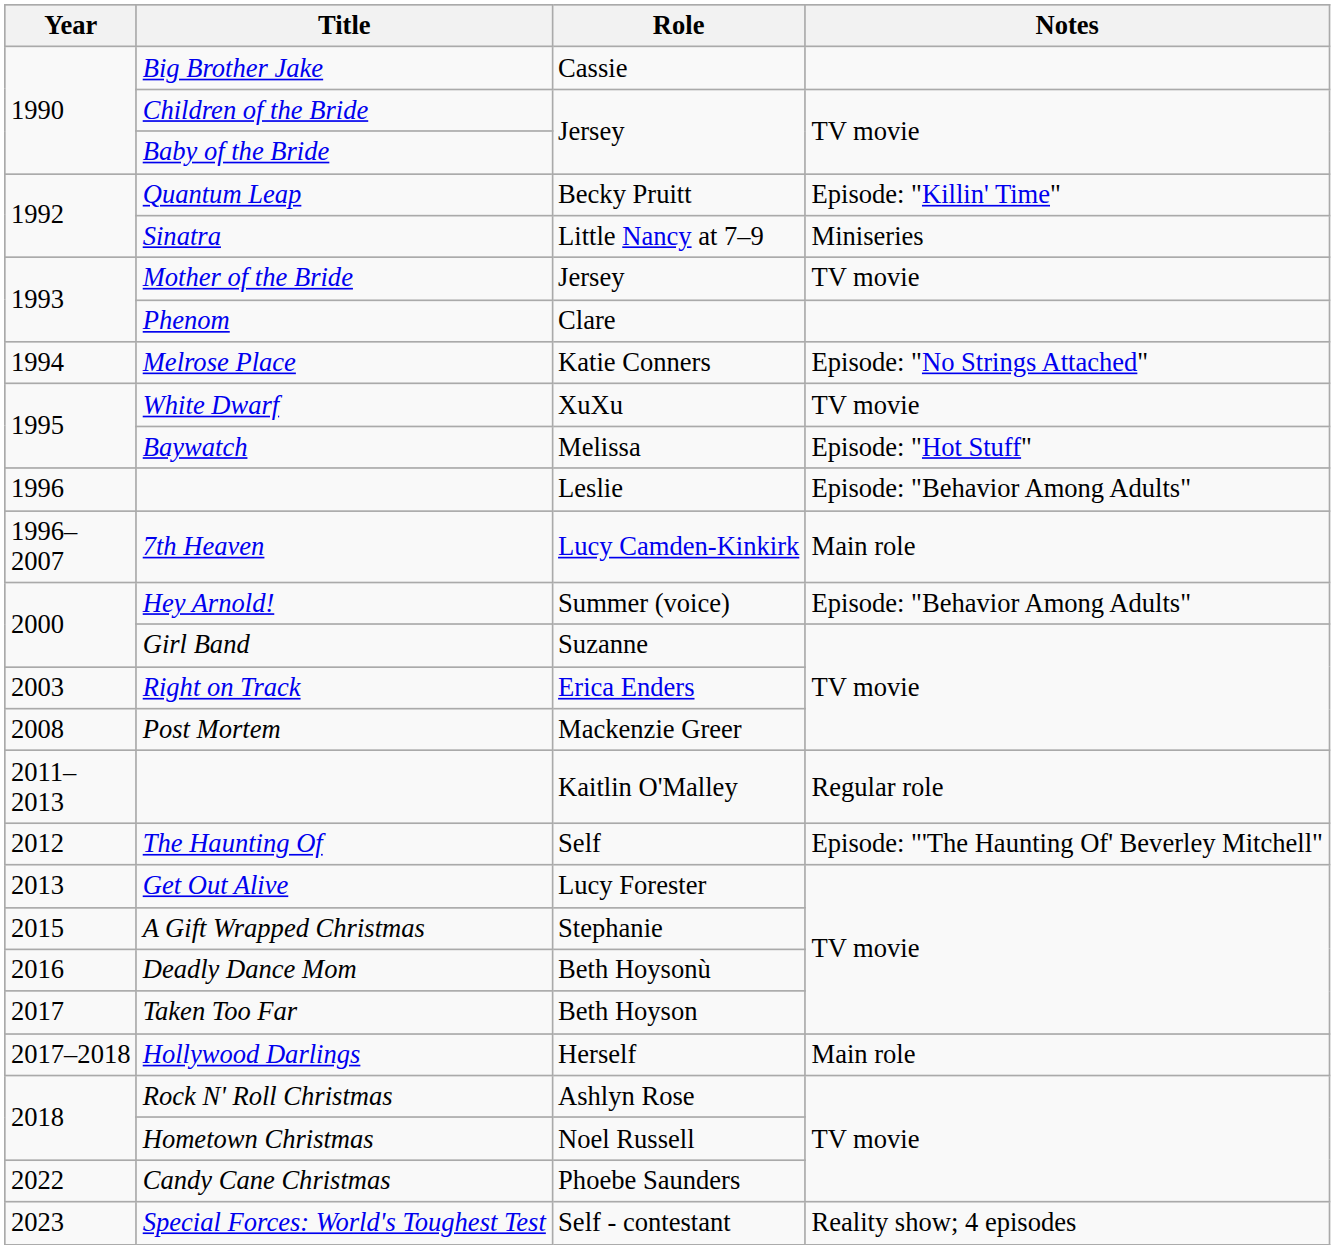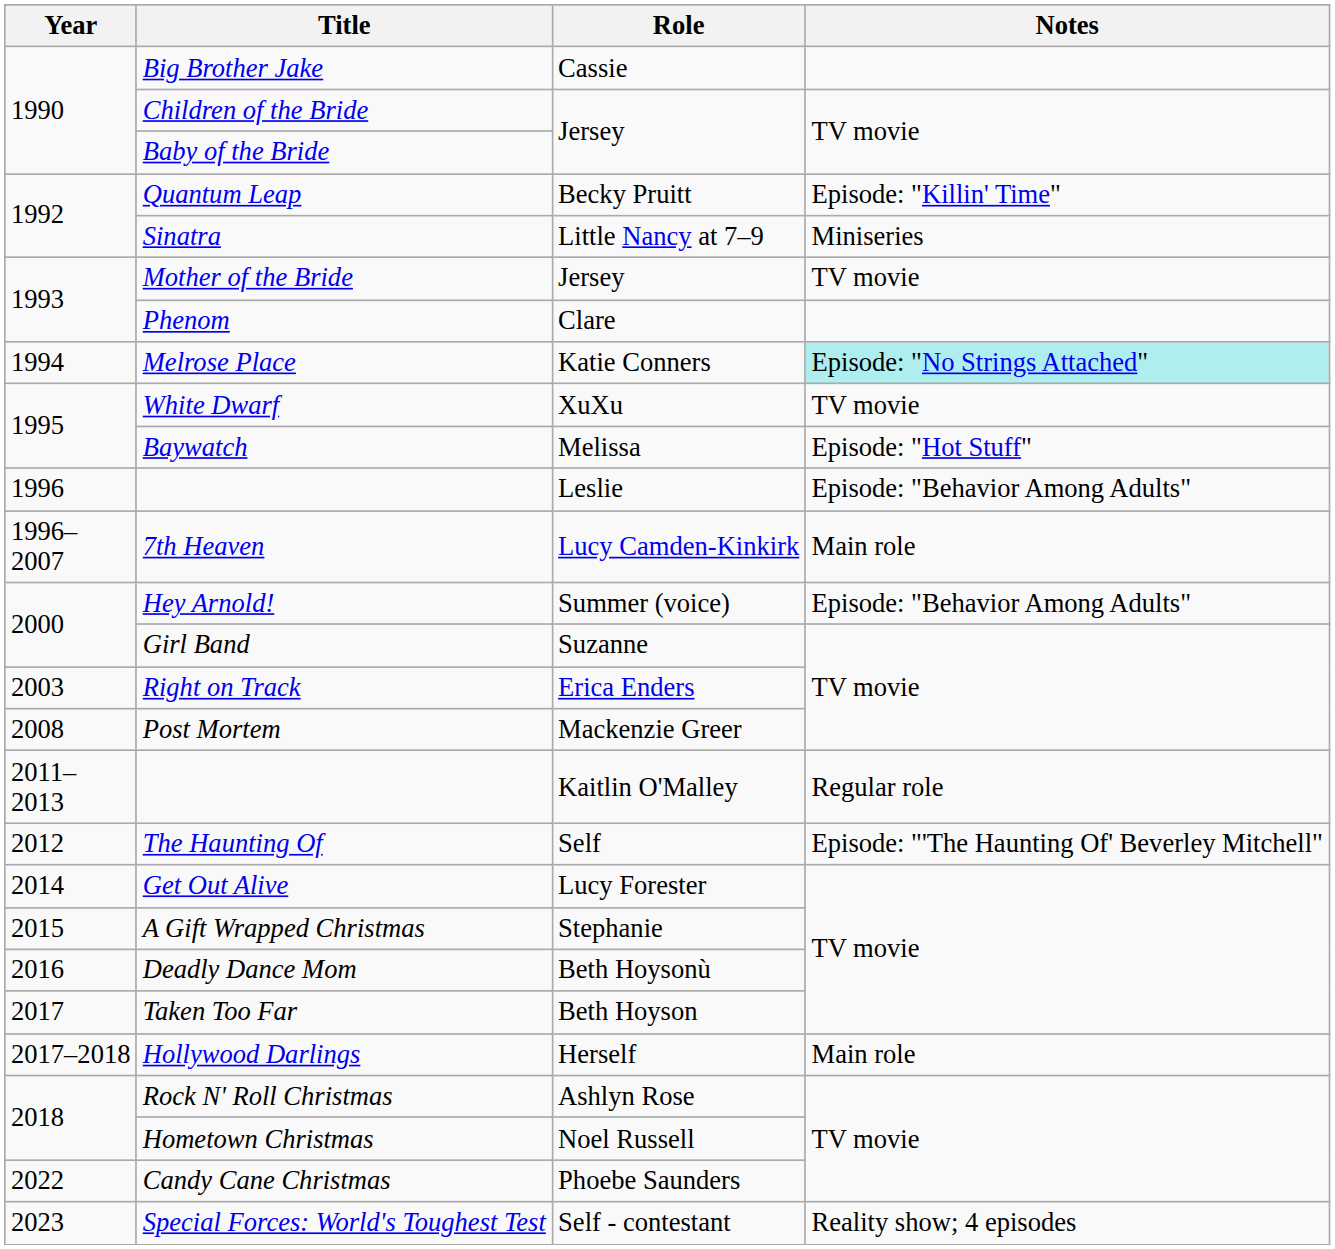 <table class="wikitable sortable">
 <tr>
 <th scope="col">Year</th>
 <th scope="col">Title</th>
 <th scope="col">Role</th>
 <th scope="col" class="unsortable">Notes</th>
 </tr>
 <tr>
 <td rowspan=3>1990</td>
 <td><em><a href='#'>Big Brother Jake</a></em></td>
 <td>Cassie</td>
 <td></td>
 </tr>
 <tr>
 <td><em><a href='#'>Children of the Bride</a></em></td>
 <td rowspan=2>Jersey</td>
 <td rowspan=2>TV movie</td>
 </tr>
 <tr>
 <td><em><a href='#'>Baby of the Bride</a></em></td>
 </tr>
 <tr>
 <td rowspan=2>1992</td>
 <td><em><a href='#'>Quantum Leap</a></em></td>
 <td>Becky Pruitt</td>
 <td>Episode: "<a href='#'>Killin' Time</a>"</td>
 </tr>
 <tr>
 <td><em><a href='#'>Sinatra</a></em></td>
 <td>Little <a href='#'>Nancy</a> at 7–9</td>
 <td>Miniseries</td>
 </tr>
 <tr>
 <td rowspan=2>1993</td>
 <td><em><a href='#'>Mother of the Bride</a></em></td>
 <td>Jersey</td>
 <td>TV movie</td>
 </tr>
 <tr>
 <td><em><a href='#'>Phenom</a></em></td>
 <td>Clare</td>
 <td></td>
 </tr>
 <tr>
 <td>1994</td>
 <td><em><a href='#'>Melrose Place</a></em></td>
 <td>Katie Conners</td>
-<td>Episode: "<a href='#'>No Strings Attached</a>"</td>
+<td style="background: paleturquoise;">Episode: "<a href='#'>No Strings Attached</a>"</td>
 </tr>
 <tr>
 <td rowspan=2>1995</td>
 <td><em><a href='#'>White Dwarf</a></em></td>
 <td>XuXu</td>
 <td>TV movie</td>
 </tr>
 <tr>
 <td><em><a href='#'>Baywatch</a></em></td>
 <td>Melissa</td>
 <td>Episode: "<a href='#'>Hot Stuff</a>"</td>
 </tr>
 <tr>
 <td>1996</td>
 <td><em></em></td>
 <td>Leslie</td>
 <td>Episode: "Behavior Among Adults"</td>
 </tr>
 <tr>
 <td>1996–<br>2007</td>
 <td><em><a href='#'>7th Heaven</a></em></td>
 <td><a href='#'>Lucy Camden-Kinkirk</a></td>
 <td>Main role</td>
 </tr>
 <tr>
 <td rowspan=2>2000</td>
 <td><em><a href='#'>Hey Arnold!</a></em></td>
 <td>Summer (voice)</td>
 <td>Episode: "Behavior Among Adults"</td>
 </tr>
 <tr>
 <td><em>Girl Band</em></td>
 <td>Suzanne</td>
 <td rowspan=3>TV movie</td>
 </tr>
 <tr>
 <td>2003</td>
 <td><em><a href='#'>Right on Track</a></em></td>
 <td><a href='#'>Erica Enders</a></td>
 </tr>
 <tr>
 <td>2008</td>
 <td><em>Post Mortem</em></td>
 <td>Mackenzie Greer</td>
 </tr>
 <tr>
 <td>2011–<br>2013</td>
 <td><em></em></td>
 <td>Kaitlin O'Malley</td>
 <td>Regular role</td>
 </tr>
 <tr>
 <td>2012</td>
 <td><em><a href='#'>The Haunting Of</a></em></td>
 <td>Self</td>
 <td>Episode: "'The Haunting Of' Beverley Mitchell"</td>
 </tr>
 <tr>
-<td>2013</td>
+<td>2014</td>
 <td><em><a href='#'>Get Out Alive</a></em></td>
 <td>Lucy Forester</td>
 <td rowspan=4>TV movie</td>
 </tr>
 <tr>
 <td>2015</td>
 <td><em>A Gift Wrapped Christmas</em></td>
 <td>Stephanie</td>
 </tr>
 <tr>
 <td>2016</td>
 <td><em>Deadly Dance Mom</em></td>
 <td>Beth Hoysonù</td>
 </tr>
 <tr>
 <td>2017</td>
 <td><em>Taken Too Far</em></td>
 <td>Beth Hoyson</td>
 </tr>
 <tr>
 <td>2017–2018</td>
 <td><em><a href='#'>Hollywood Darlings</a></em></td>
 <td>Herself</td>
 <td>Main role</td>
 </tr>
 <tr>
 <td rowspan=2>2018</td>
 <td><em>Rock N' Roll Christmas</em></td>
 <td>Ashlyn Rose</td>
 <td rowspan=3>TV movie</td>
 </tr>
 <tr>
 <td><em>Hometown Christmas</em></td>
 <td>Noel Russell</td>
 </tr>
 <tr>
 <td>2022</td>
 <td><em>Candy Cane Christmas</em></td>
 <td>Phoebe Saunders</td>
 </tr>
 <tr>
 <td>2023</td>
 <td><em><a href='#'>Special Forces: World's Toughest Test</a></em></td>
 <td>Self - contestant</td>
 <td>Reality show; 4 episodes</td>
 </tr>
 </table>
